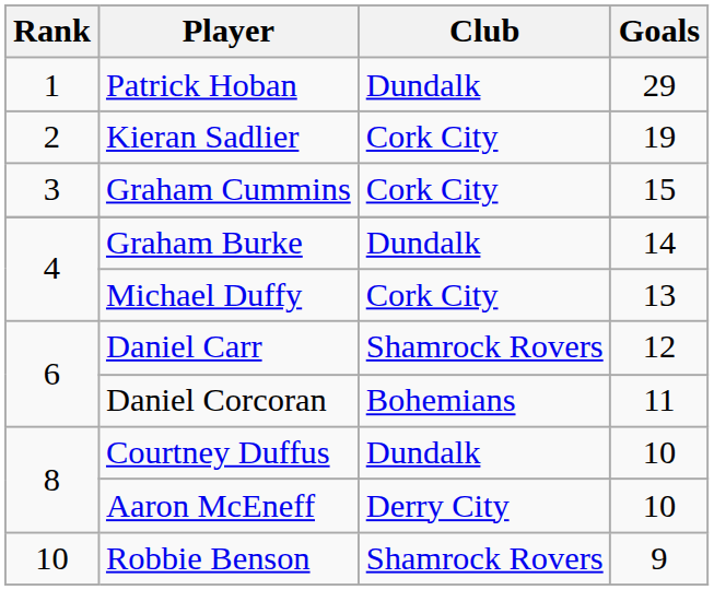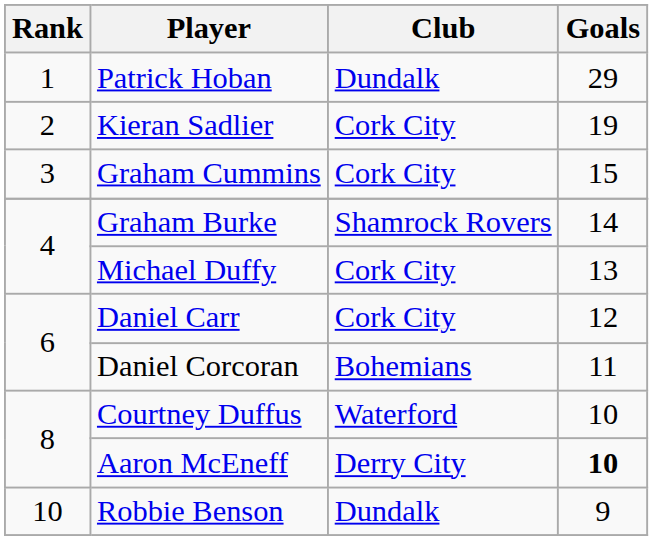 <table class="wikitable" style="text-align:center">
 <tr>
 <th>Rank</th>
 <th>Player</th>
 <th>Club</th>
 <th>Goals</th>
 </tr>
 <tr>
 <td rowspan=1>1</td>
 <td align="left"> <a href='#'>Patrick Hoban</a></td>
 <td align="left"><a href='#'>Dundalk</a></td>
 <td rowspan=1>29</td>
 </tr>
 <tr>
 <td rowspan=1>2</td>
 <td align="left"> <a href='#'>Kieran Sadlier</a></td>
 <td align="left"><a href='#'>Cork City</a></td>
 <td>19</td>
 </tr>
 <tr>
 <td rowspan=1>3</td>
 <td align="left"> <a href='#'>Graham Cummins</a></td>
 <td align="left"><a href='#'>Cork City</a></td>
 <td>15</td>
 </tr>
 <tr>
 </tr>
 <tr>
 <td rowspan=2>4</td>
 <td align="left"> <a href='#'>Graham Burke</a></td>
-<td align="left"><a href='#'>Dundalk</a></td>
+<td align="left"><a href='#'>Shamrock Rovers</a></td>
 <td>14</td>
 </tr>
 <tr>
 <td align="left"> <a href='#'>Michael Duffy</a></td>
 <td align="left"><a href='#'>Cork City</a></td>
 <td>13</td>
 </tr>
 <tr>
 <td rowspan=2>6</td>
 <td align="left"> <a href='#'>Daniel Carr</a></td>
-<td align="left"><a href='#'>Shamrock Rovers</a></td>
+<td align="left"><a href='#'>Cork City</a></td>
 <td>12</td>
 </tr>
 <tr>
 <td align="left"> Daniel Corcoran</td>
 <td align="left"><a href='#'>Bohemians</a></td>
 <td>11</td>
 </tr>
 <tr>
 <td rowspan=2>8</td>
 <td align="left"> <a href='#'>Courtney Duffus</a></td>
-<td align="left"><a href='#'>Dundalk</a></td>
+<td align="left"><a href='#'>Waterford</a></td>
 <td>10</td>
 </tr>
 <tr>
 <td align="left"> <a href='#'>Aaron McEneff</a></td>
 <td align="left"><a href='#'>Derry City</a></td>
-<td>10</td>
+<td><strong>10</strong></td>
 </tr>
 <tr>
 <td rowspan=1>10</td>
 <td align="left"> <a href='#'>Robbie Benson</a></td>
-<td align="left"><a href='#'>Shamrock Rovers</a></td>
+<td align="left"><a href='#'>Dundalk</a></td>
 <td>9</td>
 </tr>
 </table>
